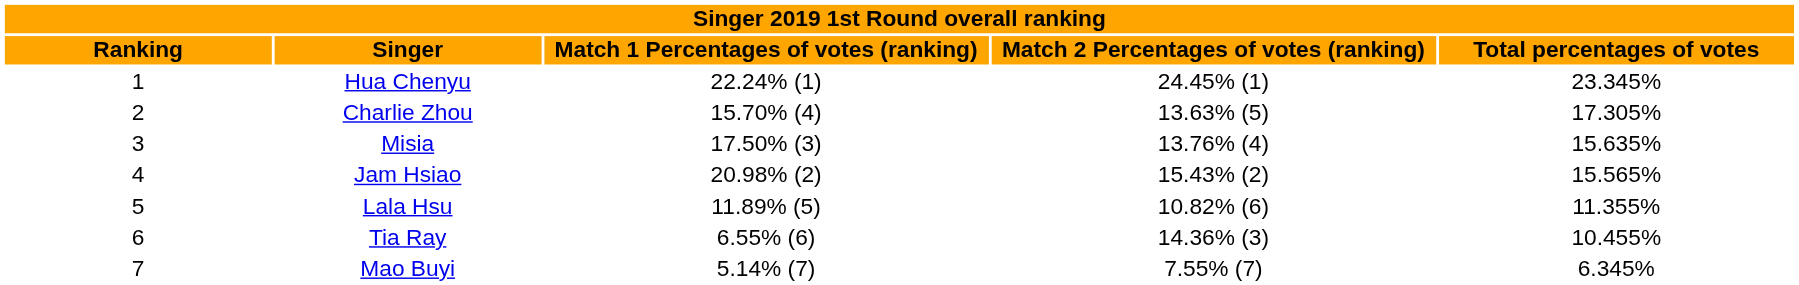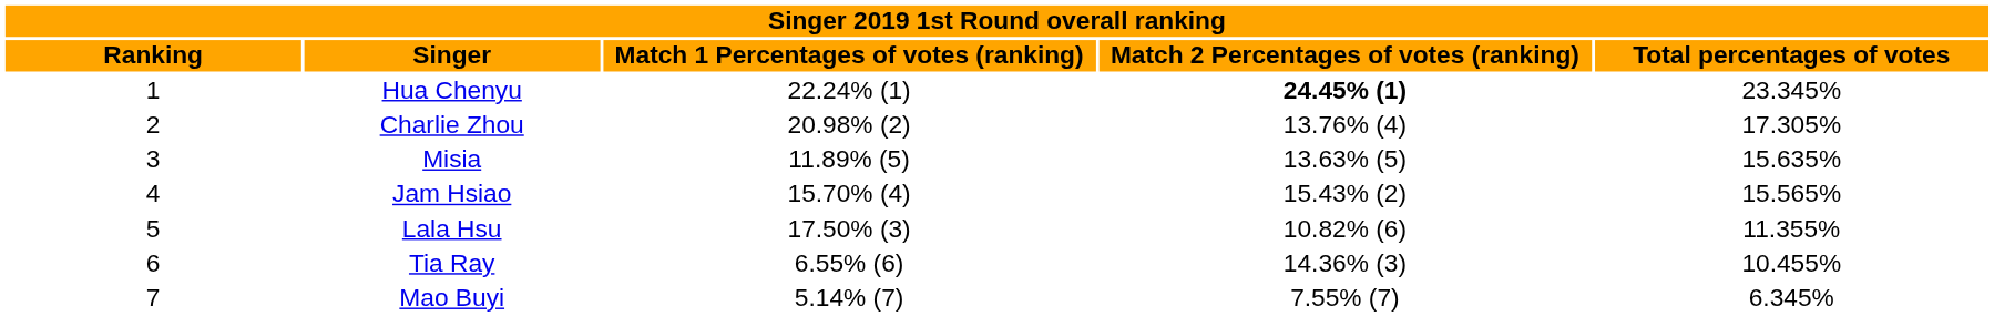 <table width="100%" style="text-align:center">
 <tr style="background:orange">
 <td colspan="5"><div><strong>Singer 2019 1st Round overall ranking</strong></div></td>
 </tr>
 <tr style="background:orange">
 <td style="width:15%"><strong>Ranking</strong></td>
 <td style="width:15%"><strong>Singer</strong></td>
 <td style="width:25%"><strong>Match 1 Percentages of votes (ranking)</strong></td>
 <td style="width:25%"><strong>Match 2 Percentages of votes (ranking)</strong></td>
 <td style="width:20%"><strong>Total percentages of votes</strong></td>
 </tr>
 <tr>
 <td>1</td>
 <td><a href='#'>Hua Chenyu</a></td>
 <td>22.24% (1)</td>
-<td>24.45% (1)</td>
+<td><strong>24.45% (1)</strong></td>
 <td>23.345%</td>
 </tr>
 <tr>
 <td>2</td>
 <td><a href='#'>Charlie Zhou</a></td>
-<td>15.70% (4)</td>
-<td>13.63% (5)</td>
+<td>20.98% (2)</td>
+<td>13.76% (4)</td>
 <td>17.305%</td>
 </tr>
 <tr>
 <td>3</td>
 <td><a href='#'>Misia</a></td>
-<td>17.50% (3)</td>
-<td>13.76% (4)</td>
+<td>11.89% (5)</td>
+<td>13.63% (5)</td>
 <td>15.635%</td>
 </tr>
 <tr>
 <td>4</td>
 <td><a href='#'>Jam Hsiao</a></td>
-<td>20.98% (2)</td>
+<td>15.70% (4)</td>
 <td>15.43% (2)</td>
 <td>15.565%</td>
 </tr>
 <tr>
 <td>5</td>
 <td><a href='#'>Lala Hsu</a></td>
-<td>11.89% (5)</td>
+<td>17.50% (3)</td>
 <td>10.82% (6)</td>
 <td>11.355%</td>
 </tr>
 <tr>
 <td>6</td>
 <td><a href='#'>Tia Ray</a></td>
 <td>6.55% (6)</td>
 <td>14.36% (3)</td>
 <td>10.455%</td>
 </tr>
 <tr>
 <td>7</td>
 <td><a href='#'>Mao Buyi</a></td>
 <td>5.14% (7)</td>
 <td>7.55% (7)</td>
 <td>6.345%</td>
 </tr>
 <tr>
 </tr>
 </table>
